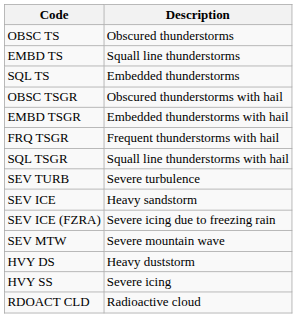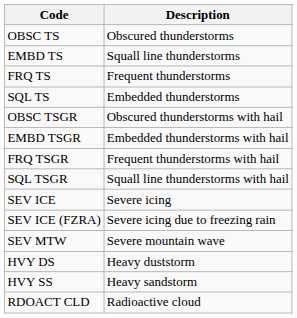 <table class="wikitable">
 <tr>
 <th>Code</th>
 <th>Description</th>
 </tr>
 <tr>
 <td>OBSC TS</td>
 <td>Obscured thunderstorms</td>
 </tr>
 <tr>
 <td>EMBD TS</td>
 <td>Squall line thunderstorms</td>
+</tr>
+<tr>
+<td>FRQ TS</td>
+<td>Frequent thunderstorms</td>
 </tr>
 <tr>
 <td>SQL TS</td>
 <td>Embedded thunderstorms</td>
 </tr>
 <tr>
 <td>OBSC TSGR</td>
 <td>Obscured thunderstorms with hail</td>
 </tr>
 <tr>
 <td>EMBD TSGR</td>
 <td>Embedded thunderstorms with hail</td>
 </tr>
 <tr>
 <td>FRQ TSGR</td>
 <td>Frequent thunderstorms with hail</td>
 </tr>
 <tr>
 <td>SQL TSGR</td>
 <td>Squall line thunderstorms with hail</td>
 </tr>
 <tr>
-<td>SEV TURB</td>
-<td>Severe turbulence</td>
-</tr>
-<tr>
 <td>SEV ICE</td>
-<td>Heavy sandstorm</td>
+<td>Severe icing</td>
 </tr>
 <tr>
 <td>SEV ICE (FZRA)</td>
 <td>Severe icing due to freezing rain</td>
 </tr>
 <tr>
 <td>SEV MTW</td>
 <td>Severe mountain wave</td>
 </tr>
 <tr>
 <td>HVY DS</td>
 <td>Heavy duststorm</td>
 </tr>
 <tr>
 <td>HVY SS</td>
-<td>Severe icing</td>
+<td>Heavy sandstorm</td>
 </tr>
 <tr>
 <td>RDOACT CLD</td>
 <td>Radioactive cloud</td>
 </tr>
 </table>
